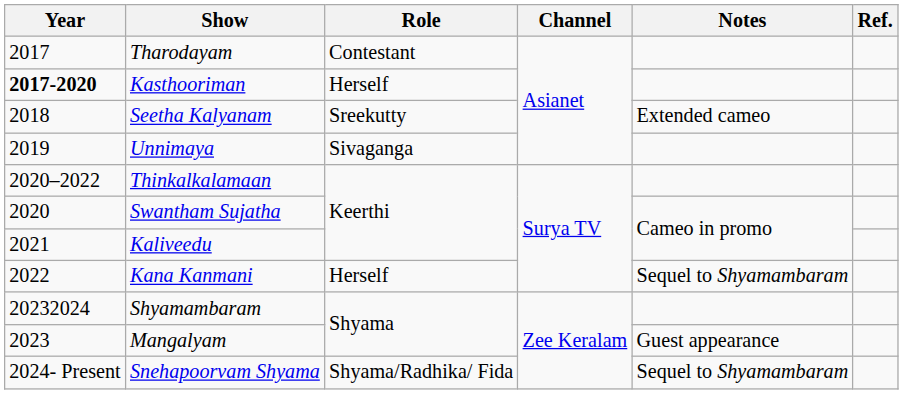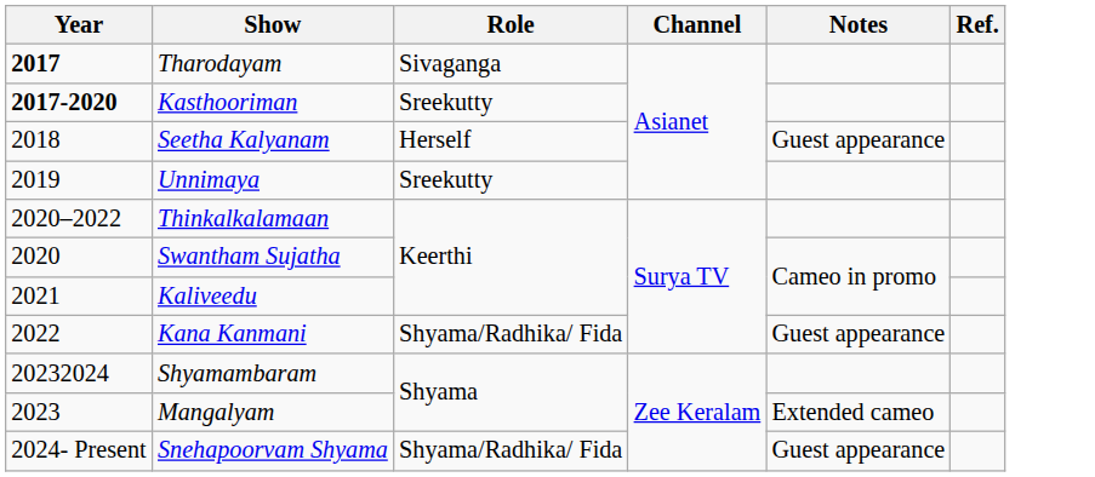 <table class="wikitable sortable">
 <tr>
 <th>Year</th>
 <th>Show</th>
 <th>Role</th>
 <th>Channel</th>
 <th>Notes</th>
 <th>Ref.</th>
 </tr>
 <tr>
-<td>2017</td>
+<td><strong>2017</strong></td>
 <td><em>Tharodayam</em></td>
-<td>Contestant</td>
+<td>Sivaganga</td>
 <td rowspan=4><a href='#'>Asianet</a></td>
 <td></td>
 <td></td>
 </tr>
 <tr>
 <td><strong>2017-2020</strong></td>
 <td><em><a href='#'>Kasthooriman</a></em></td>
-<td>Herself</td>
+<td>Sreekutty</td>
 <td></td>
 <td></td>
 </tr>
 <tr>
 <td>2018</td>
 <td><em><a href='#'>Seetha Kalyanam</a></em></td>
-<td>Sreekutty</td>
-<td>Extended cameo</td>
+<td>Herself</td>
+<td>Guest appearance</td>
 <td></td>
 </tr>
 <tr>
 <td>2019</td>
 <td><em><a href='#'>Unnimaya</a></em></td>
-<td>Sivaganga</td>
+<td>Sreekutty</td>
 <td></td>
 <td></td>
 </tr>
 <tr>
 <td>2020–2022</td>
 <td><em><a href='#'>Thinkalkalamaan</a></em></td>
 <td Rowspan =3>Keerthi</td>
 <td Rowspan=4><a href='#'>Surya TV</a></td>
 <td></td>
 <td></td>
 </tr>
 <tr>
 <td>2020</td>
 <td><em><a href='#'>Swantham Sujatha</a></em></td>
 <td Rowspan=2>Cameo in promo</td>
 <td></td>
 </tr>
 <tr>
 <td>2021</td>
 <td><em><a href='#'>Kaliveedu</a></em></td>
 <td></td>
 </tr>
 <tr>
 <td>2022</td>
 <td><em><a href='#'>Kana Kanmani</a></em></td>
-<td>Herself</td>
-<td>Sequel to <em>Shyamambaram</em></td>
+<td>Shyama/Radhika/ Fida</td>
+<td>Guest appearance</td>
 <td></td>
 </tr>
 <tr>
 <td>20232024</td>
 <td><em>Shyamambaram</em></td>
 <td rowspan=2>Shyama</td>
 <td Rowspan=3><a href='#'>Zee Keralam</a></td>
 <td></td>
 <td></td>
 </tr>
 <tr>
 <td>2023</td>
 <td><em>Mangalyam</em></td>
-<td>Guest appearance</td>
+<td>Extended cameo</td>
 <td></td>
 </tr>
 <tr>
 <td>2024- Present</td>
 <td><em><a href='#'>Snehapoorvam Shyama</a></em></td>
 <td>Shyama/Radhika/ Fida</td>
-<td>Sequel to <em>Shyamambaram</em></td>
+<td>Guest appearance</td>
 <td></td>
 </tr>
 </table>
